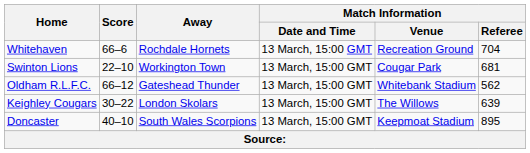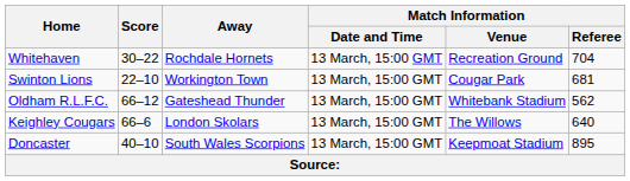 <table class="wikitable">
 <tr>
 <th rowspan=2>Home</th>
 <th rowspan=2>Score</th>
 <th rowspan=2>Away</th>
 <th colspan="3">Match Information</th>
 </tr>
 <tr>
 <th>Date and Time</th>
 <th>Venue</th>
 <th>Referee</th>
 </tr>
 <tr>
 <td align=left> <a href='#'>Whitehaven</a></td>
-<td>66–6</td>
+<td>30–22</td>
 <td align=left> <a href='#'>Rochdale Hornets</a></td>
 <td>13 March, 15:00 <a href='#'>GMT</a></td>
 <td><a href='#'>Recreation Ground</a></td>
 <td>704</td>
 </tr>
 <tr>
 <td align=left> <a href='#'>Swinton Lions</a></td>
 <td>22–10</td>
 <td align=left> <a href='#'>Workington Town</a></td>
 <td>13 March, 15:00 GMT</td>
 <td><a href='#'>Cougar Park</a></td>
 <td>681</td>
 </tr>
 <tr>
 <td align=left> <a href='#'>Oldham R.L.F.C.</a></td>
 <td>66–12</td>
 <td align=left> <a href='#'>Gateshead Thunder</a></td>
 <td>13 March, 15:00 GMT</td>
 <td><a href='#'>Whitebank Stadium</a></td>
 <td>562</td>
 </tr>
 <tr>
 <td align=left> <a href='#'>Keighley Cougars</a></td>
-<td>30–22</td>
+<td>66–6</td>
 <td align=left> <a href='#'>London Skolars</a></td>
 <td>13 March, 15:00 GMT</td>
 <td><a href='#'>The Willows</a></td>
-<td>639</td>
+<td>640</td>
 </tr>
 <tr>
 <td align=left> <a href='#'>Doncaster</a></td>
 <td>40–10</td>
 <td align=left> <a href='#'>South Wales Scorpions</a></td>
 <td>13 March, 15:00 GMT</td>
 <td><a href='#'>Keepmoat Stadium</a></td>
 <td>895</td>
 </tr>
 <tr>
 <th colspan="6">Source:</th>
 </tr>
 </table>
